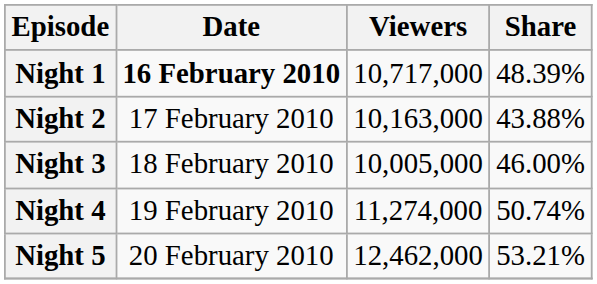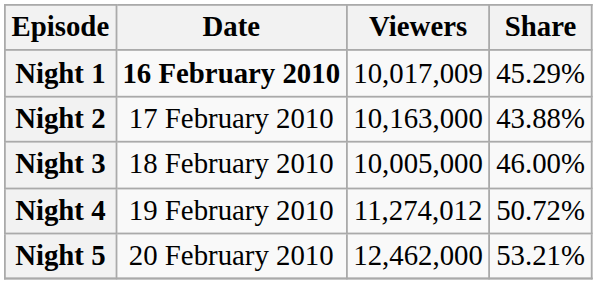 <table class="wikitable plainrowheaders sortable" style="text-align:center">
 <tr>
 <th scope="col">Episode</th>
 <th scope="col">Date</th>
 <th scope="col">Viewers</th>
 <th scope="col">Share</th>
 </tr>
 <tr>
 <th scope="row">Night 1</th>
 <td><strong>16 February 2010</strong></td>
-<td>10,717,000</td>
-<td>48.39%</td>
+<td>10,017,009</td>
+<td>45.29%</td>
 </tr>
 <tr>
 <th scope="row">Night 2</th>
 <td>17 February 2010</td>
 <td>10,163,000</td>
 <td>43.88%</td>
 </tr>
 <tr>
 <th scope="row">Night 3</th>
 <td>18 February 2010</td>
 <td>10,005,000</td>
 <td>46.00%</td>
 </tr>
 <tr>
 <th scope="row">Night 4</th>
 <td>19 February 2010</td>
-<td>11,274,000</td>
-<td>50.74%</td>
+<td>11,274,012</td>
+<td>50.72%</td>
 </tr>
 <tr>
 <th scope="row">Night 5</th>
 <td>20 February 2010</td>
 <td>12,462,000</td>
 <td>53.21%</td>
 </tr>
 <tr>
 </tr>
 </table>
